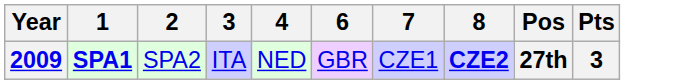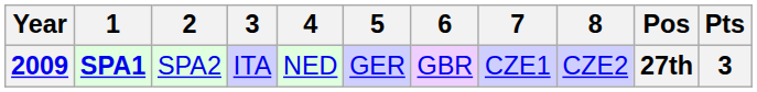 <table class="wikitable" style="text-align:center">
 <tr>
 <th>Year</th>
 <th>1</th>
 <th>2</th>
 <th>3</th>
 <th>4</th>
+<th>5</th>
 <th>6</th>
 <th>7</th>
 <th>8</th>
 <th>Pos</th>
 <th>Pts</th>
 </tr>
 <tr>
 <th><a href='#'>2009</a></th>
 <td style="background:#dfffdf;"><strong><a href='#'>SPA1</a><br></strong></td>
 <td style="background:#dfffdf;"><a href='#'>SPA2</a><br></td>
 <td style="background:#cfcfff;"><a href='#'>ITA</a><br></td>
 <td style="background:#dfffdf;"><a href='#'>NED</a><br></td>
+<td style="background:#cfcfff;"><a href='#'>GER</a><br></td>
 <td style="background:#efcfff;"><a href='#'>GBR</a><br></td>
 <td style="background:#cfcfff;"><a href='#'>CZE1</a><br></td>
-<td style="background:#cfcfff;"><strong><a href='#'>CZE2</a><br></strong></td>
+<td style="background:#cfcfff;"><a href='#'>CZE2</a><br></td>
 <th>27th</th>
 <th>3</th>
 </tr>
 </table>
